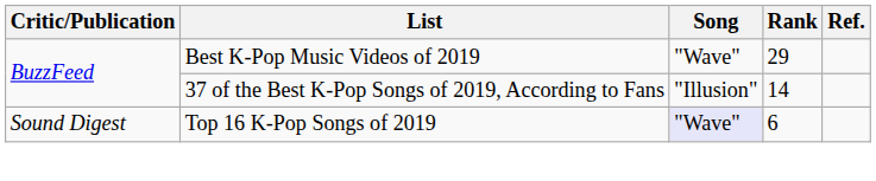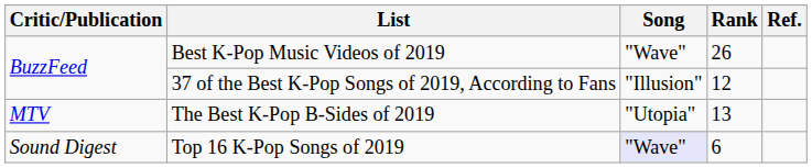 <table class="wikitable sortable">
 <tr>
 <th>Critic/Publication</th>
 <th>List</th>
 <th>Song</th>
 <th>Rank</th>
 <th>Ref.</th>
 </tr>
 <tr>
 <td rowspan="2"><em><a href='#'>BuzzFeed</a></em></td>
 <td>Best K-Pop Music Videos of 2019</td>
 <td>"Wave"</td>
-<td>29</td>
+<td>26</td>
 <td></td>
 </tr>
 <tr>
 <td>37 of the Best K-Pop Songs of 2019, According to Fans</td>
 <td>"Illusion"</td>
-<td>14</td>
+<td>12</td>
+<td></td>
+</tr>
+<tr>
+<td><em><a href='#'>MTV</a></em></td>
+<td>The Best K-Pop B-Sides of 2019</td>
+<td>"Utopia"</td>
+<td>13</td>
 <td></td>
 </tr>
 <tr>
 <td><em>Sound Digest</em></td>
 <td>Top 16 K-Pop Songs of 2019</td>
 <td style="background: lavender;">"Wave"</td>
 <td>6</td>
 <td></td>
 </tr>
 </table>
